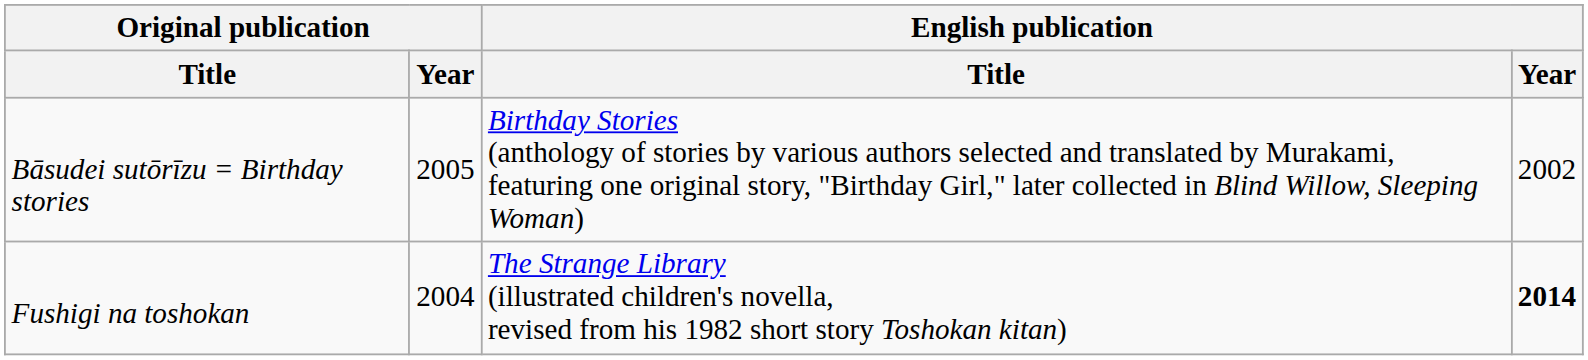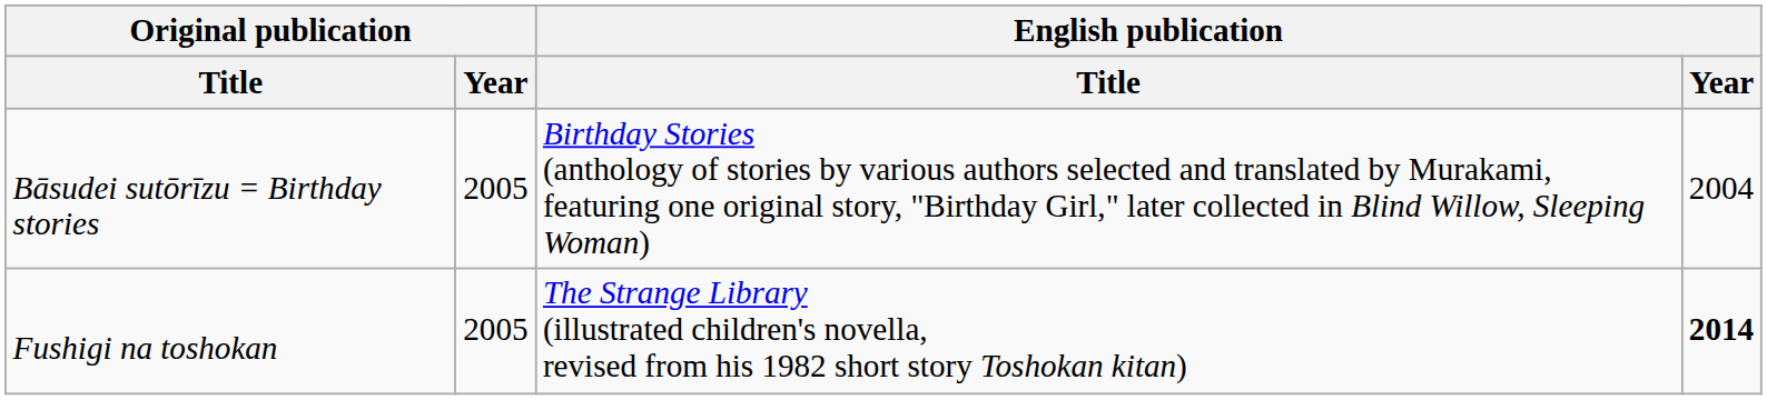 <table class="wikitable">
 <tr>
 <th colspan="2"><strong>Original publication</strong></th>
 <th colspan="2"><strong>English publication</strong></th>
 </tr>
 <tr>
 <th scope="col">Title</th>
 <th scope="col">Year</th>
 <th scope="col">Title</th>
 <th scope="col">Year</th>
 </tr>
 <tr>
 <td><br><em>Bāsudei sutōrīzu = Birthday stories</em></td>
 <td>2005</td>
 <td><em><a href='#'>Birthday Stories</a></em><br>(anthology of stories by various authors selected and translated by Murakami,<br>featuring one original story, "Birthday Girl," later collected in <em>Blind Willow, Sleeping Woman</em>)</td>
-<td>2002</td>
+<td>2004</td>
 </tr>
 <tr>
 <td><br><em>Fushigi na toshokan</em></td>
-<td>2004</td>
+<td>2005</td>
 <td><em><a href='#'>The Strange Library</a></em><br>(illustrated children's novella,<br>revised from his 1982 short story <em>Toshokan kitan</em>)</td>
 <td><strong>2014</strong></td>
 </tr>
 </table>
